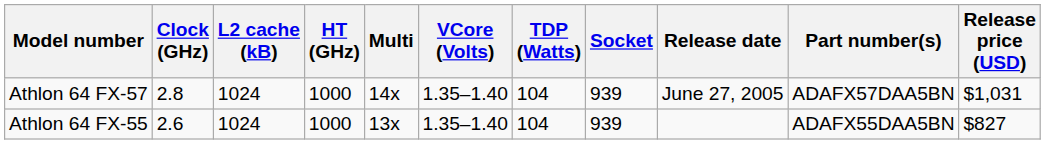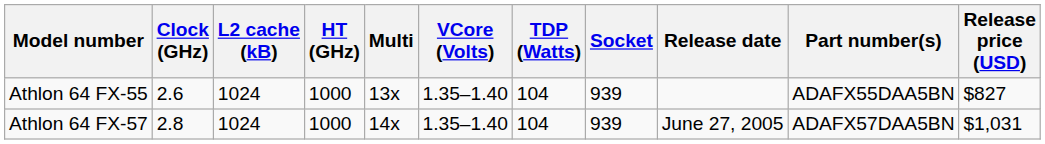 <table class="wikitable">
 <tr>
 <th>Model number</th>
 <th><a href='#'>Clock</a><br>(GHz)</th>
 <th><a href='#'>L2 cache</a><br>(<a href='#'>kB</a>)</th>
 <th><a href='#'>HT</a><br>(GHz)</th>
 <th>Multi</th>
 <th><a href='#'>VCore</a><br>(<a href='#'>Volts</a>)</th>
 <th><a href='#'>TDP</a><br>(<a href='#'>Watts</a>)</th>
 <th><a href='#'>Socket</a></th>
 <th>Release date</th>
 <th>Part number(s)</th>
 <th>Release<br>price<br>(<a href='#'>USD</a>)</th>
 </tr>
 <tr>
+<td>Athlon 64 FX-55</td>
+<td>2.6</td>
+<td>1024</td>
+<td>1000</td>
+<td>13x</td>
+<td>1.35–1.40</td>
+<td>104</td>
+<td>939</td>
+<td></td>
+<td>ADAFX55DAA5BN</td>
+<td>$827</td>
+</tr>
+<tr>
 <td>Athlon 64 FX-57</td>
 <td>2.8</td>
 <td>1024</td>
 <td>1000</td>
 <td>14x</td>
 <td>1.35–1.40</td>
 <td>104</td>
 <td>939</td>
 <td>June 27, 2005</td>
 <td>ADAFX57DAA5BN</td>
 <td>$1,031</td>
 </tr>
-<tr>
-<td>Athlon 64 FX-55</td>
-<td>2.6</td>
-<td>1024</td>
-<td>1000</td>
-<td>13x</td>
-<td>1.35–1.40</td>
-<td>104</td>
-<td>939</td>
-<td></td>
-<td>ADAFX55DAA5BN</td>
-<td>$827</td>
-</tr>
 </table>
